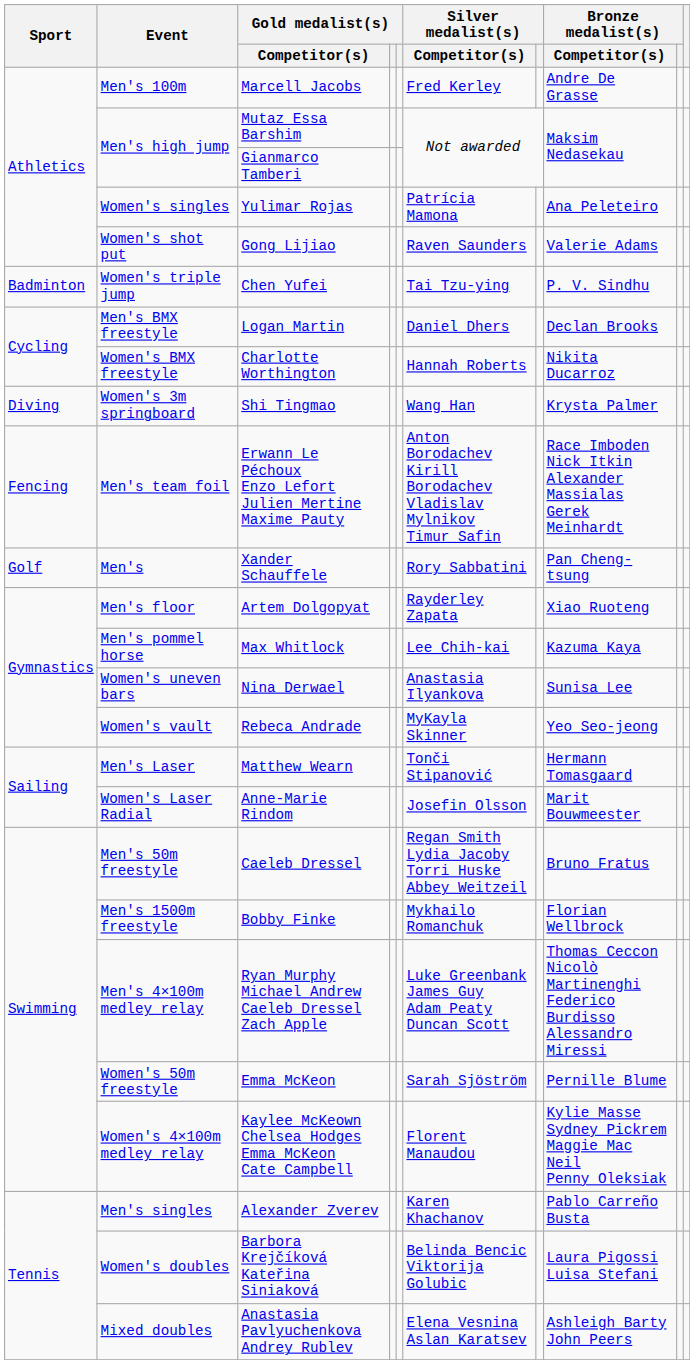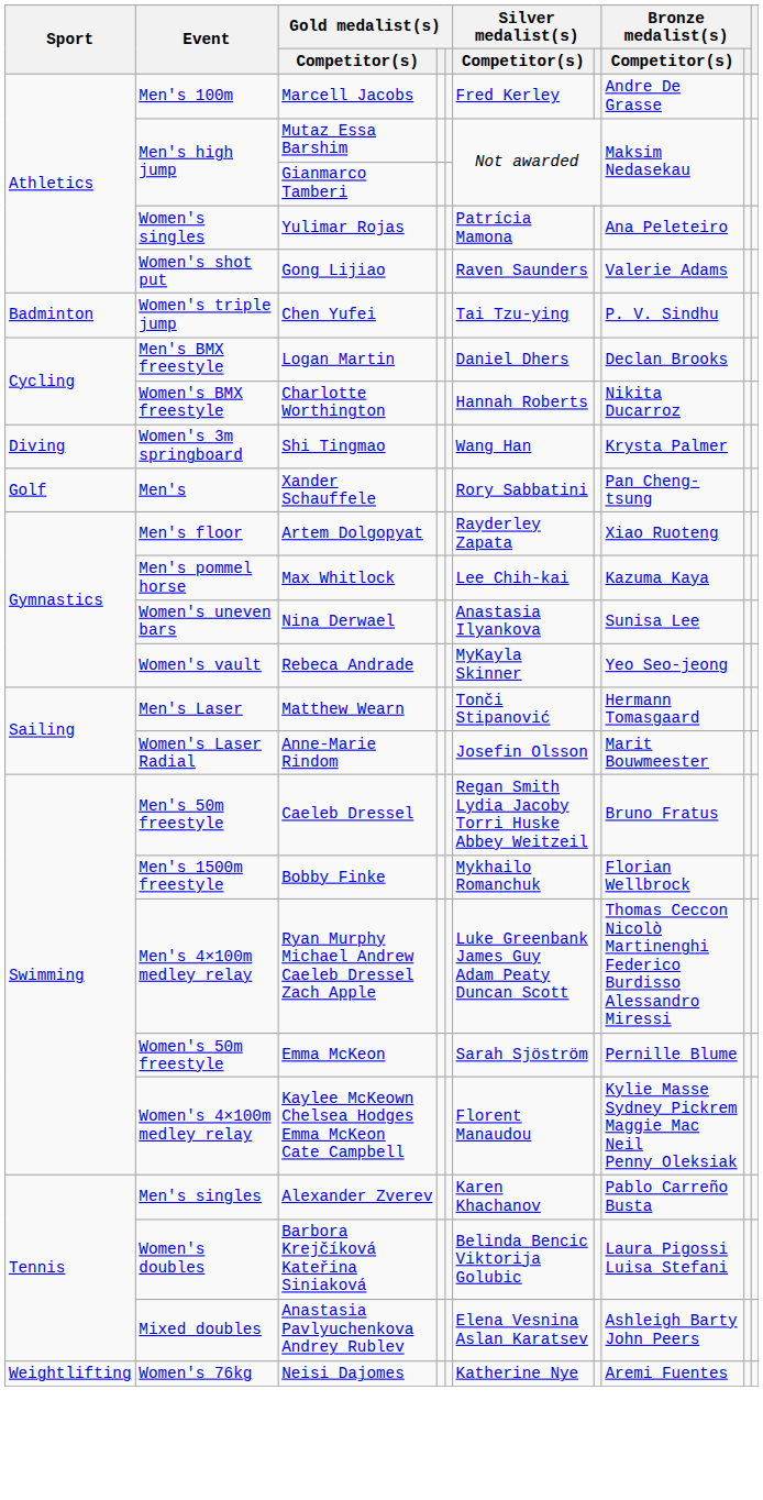 <table class="wikitable" style="width:100%;">
 <tr>
 <th rowspan="2">Sport</th>
 <th rowspan="2">Event</th>
 <th colspan="3">Gold medalist(s)</th>
 <th colspan="2">Silver medalist(s)</th>
 <th colspan="2">Bronze medalist(s)</th>
 <th rowspan="2"></th>
 </tr>
 <tr>
 <th>Competitor(s)</th>
 <th></th>
 <th></th>
 <th>Competitor(s)</th>
 <th></th>
 <th>Competitor(s)</th>
 <th></th>
 </tr>
 <tr>
 <td rowspan="5"><a href='#'>Athletics</a></td>
 <td><a href='#'>Men's 100m</a></td>
 <td><a href='#'>Marcell Jacobs</a></td>
 <td></td>
 <td></td>
 <td><a href='#'>Fred Kerley</a></td>
 <td></td>
 <td><a href='#'>Andre De Grasse</a></td>
 <td></td>
 <td></td>
 </tr>
 <tr>
 <td rowspan="2"><a href='#'>Men's high jump</a></td>
 <td><a href='#'>Mutaz Essa Barshim</a></td>
 <td></td>
 <td></td>
 <td align="center" rowspan="2" colspan="2"><em>Not awarded</em></td>
 <td rowspan="2"><a href='#'>Maksim Nedasekau</a></td>
 <td rowspan="2"></td>
 <td rowspan="2"></td>
 </tr>
 <tr>
 <td><a href='#'>Gianmarco Tamberi</a></td>
 <td></td>
 <td></td>
 </tr>
 <tr>
 <td><a href='#'>Women's singles</a></td>
 <td><a href='#'>Yulimar Rojas</a></td>
 <td></td>
 <td></td>
 <td><a href='#'>Patrícia Mamona</a></td>
 <td></td>
 <td><a href='#'>Ana Peleteiro</a></td>
 <td></td>
 <td></td>
 </tr>
 <tr>
 <td><a href='#'>Women's shot put</a></td>
 <td><a href='#'>Gong Lijiao</a></td>
 <td></td>
 <td></td>
 <td><a href='#'>Raven Saunders</a></td>
 <td></td>
 <td><a href='#'>Valerie Adams</a></td>
 <td></td>
 <td></td>
 </tr>
 <tr>
 <td><a href='#'>Badminton</a></td>
 <td><a href='#'>Women's triple jump</a></td>
 <td><a href='#'>Chen Yufei</a></td>
 <td></td>
 <td></td>
 <td><a href='#'>Tai Tzu-ying</a></td>
 <td></td>
 <td><a href='#'>P. V. Sindhu</a></td>
 <td></td>
 <td></td>
 </tr>
 <tr>
 <td rowspan="2"><a href='#'>Cycling</a></td>
 <td><a href='#'>Men's BMX freestyle</a></td>
 <td><a href='#'>Logan Martin</a></td>
 <td></td>
 <td></td>
 <td><a href='#'>Daniel Dhers</a></td>
 <td></td>
 <td><a href='#'>Declan Brooks</a></td>
 <td></td>
 <td></td>
 </tr>
 <tr>
 <td><a href='#'>Women's BMX freestyle</a></td>
 <td><a href='#'>Charlotte Worthington</a></td>
 <td></td>
 <td></td>
 <td><a href='#'>Hannah Roberts</a></td>
 <td></td>
 <td><a href='#'>Nikita Ducarroz</a></td>
 <td></td>
 <td></td>
 </tr>
 <tr>
 <td><a href='#'>Diving</a></td>
 <td><a href='#'>Women's 3m springboard</a></td>
 <td><a href='#'>Shi Tingmao</a></td>
 <td></td>
 <td></td>
 <td><a href='#'>Wang Han</a></td>
 <td></td>
 <td><a href='#'>Krysta Palmer</a></td>
-<td></td>
-<td></td>
-</tr>
-<tr>
-<td><a href='#'>Fencing</a></td>
-<td><a href='#'>Men's team foil</a></td>
-<td><a href='#'>Erwann Le Péchoux</a><br><a href='#'>Enzo Lefort</a><br><a href='#'>Julien Mertine</a><br><a href='#'>Maxime Pauty</a></td>
-<td></td>
-<td></td>
-<td><a href='#'>Anton Borodachev</a><br><a href='#'>Kirill Borodachev</a><br><a href='#'>Vladislav Mylnikov</a><br><a href='#'>Timur Safin</a></td>
-<td></td>
-<td><a href='#'>Race Imboden</a><br><a href='#'>Nick Itkin</a><br><a href='#'>Alexander Massialas</a><br><a href='#'>Gerek Meinhardt</a></td>
 <td></td>
 <td></td>
 </tr>
 <tr>
 <td><a href='#'>Golf</a></td>
 <td><a href='#'>Men's</a></td>
 <td><a href='#'>Xander Schauffele</a></td>
 <td></td>
 <td></td>
 <td><a href='#'>Rory Sabbatini</a></td>
 <td></td>
 <td><a href='#'>Pan Cheng-tsung</a></td>
 <td></td>
 <td></td>
 </tr>
 <tr>
 <td rowspan="4"><a href='#'>Gymnastics</a></td>
 <td><a href='#'>Men's floor</a></td>
 <td><a href='#'>Artem Dolgopyat</a></td>
 <td></td>
 <td></td>
 <td><a href='#'>Rayderley Zapata</a></td>
 <td></td>
 <td><a href='#'>Xiao Ruoteng</a></td>
 <td></td>
 <td></td>
 </tr>
 <tr>
 <td><a href='#'>Men's pommel horse</a></td>
 <td><a href='#'>Max Whitlock</a></td>
 <td></td>
 <td></td>
 <td><a href='#'>Lee Chih-kai</a></td>
 <td></td>
 <td><a href='#'>Kazuma Kaya</a></td>
 <td></td>
 <td></td>
 </tr>
 <tr>
 <td><a href='#'>Women's uneven bars</a></td>
 <td><a href='#'>Nina Derwael</a></td>
 <td></td>
 <td></td>
 <td><a href='#'>Anastasia Ilyankova</a></td>
 <td></td>
 <td><a href='#'>Sunisa Lee</a></td>
 <td></td>
 <td></td>
 </tr>
 <tr>
 <td><a href='#'>Women's vault</a></td>
 <td><a href='#'>Rebeca Andrade</a></td>
 <td></td>
 <td></td>
 <td><a href='#'>MyKayla Skinner</a></td>
 <td></td>
 <td><a href='#'>Yeo Seo-jeong</a></td>
 <td></td>
 <td></td>
 </tr>
 <tr>
 <td rowspan="2"><a href='#'>Sailing</a></td>
 <td><a href='#'>Men's Laser</a></td>
 <td><a href='#'>Matthew Wearn</a></td>
 <td></td>
 <td></td>
 <td><a href='#'>Tonči Stipanović</a></td>
 <td></td>
 <td><a href='#'>Hermann Tomasgaard</a></td>
 <td></td>
 <td></td>
 </tr>
 <tr>
 <td><a href='#'>Women's Laser Radial</a></td>
 <td><a href='#'>Anne-Marie Rindom</a></td>
 <td></td>
 <td></td>
 <td><a href='#'>Josefin Olsson</a></td>
 <td></td>
 <td><a href='#'>Marit Bouwmeester</a></td>
 <td></td>
 <td></td>
 </tr>
 <tr>
 <td rowspan="5"><a href='#'>Swimming</a></td>
 <td><a href='#'>Men's 50m freestyle</a></td>
 <td><a href='#'>Caeleb Dressel</a></td>
 <td></td>
 <td></td>
 <td><a href='#'>Regan Smith</a><br><a href='#'>Lydia Jacoby</a><br><a href='#'>Torri Huske</a><br><a href='#'>Abbey Weitzeil</a></td>
 <td></td>
 <td><a href='#'>Bruno Fratus</a></td>
 <td></td>
 <td></td>
 </tr>
 <tr>
 <td><a href='#'>Men's 1500m freestyle</a></td>
 <td><a href='#'>Bobby Finke</a></td>
 <td></td>
 <td></td>
 <td><a href='#'>Mykhailo Romanchuk</a></td>
 <td></td>
 <td><a href='#'>Florian Wellbrock</a></td>
 <td></td>
 <td></td>
 </tr>
 <tr>
 <td><a href='#'>Men's 4×100m medley relay</a></td>
 <td><a href='#'>Ryan Murphy</a><br><a href='#'>Michael Andrew</a><br><a href='#'>Caeleb Dressel</a><br><a href='#'>Zach Apple</a></td>
 <td></td>
 <td></td>
 <td><a href='#'>Luke Greenbank</a><br><a href='#'>James Guy</a><br><a href='#'>Adam Peaty</a><br><a href='#'>Duncan Scott</a></td>
 <td></td>
 <td><a href='#'>Thomas Ceccon</a><br><a href='#'>Nicolò Martinenghi</a><br><a href='#'>Federico Burdisso</a><br><a href='#'>Alessandro Miressi</a></td>
 <td></td>
 <td></td>
 </tr>
 <tr>
 <td><a href='#'>Women's 50m freestyle</a></td>
 <td><a href='#'>Emma McKeon</a></td>
 <td></td>
 <td></td>
 <td><a href='#'>Sarah Sjöström</a></td>
 <td></td>
 <td><a href='#'>Pernille Blume</a></td>
 <td></td>
 <td></td>
 </tr>
 <tr>
 <td><a href='#'>Women's 4×100m medley relay</a></td>
 <td><a href='#'>Kaylee McKeown</a><br><a href='#'>Chelsea Hodges</a><br><a href='#'>Emma McKeon</a><br><a href='#'>Cate Campbell</a></td>
 <td></td>
 <td></td>
 <td><a href='#'>Florent Manaudou</a></td>
 <td></td>
 <td><a href='#'>Kylie Masse</a><br><a href='#'>Sydney Pickrem</a><br><a href='#'>Maggie Mac Neil</a><br><a href='#'>Penny Oleksiak</a></td>
 <td></td>
 <td></td>
 </tr>
 <tr>
 <td rowspan="3"><a href='#'>Tennis</a></td>
 <td><a href='#'>Men's singles</a></td>
 <td><a href='#'>Alexander Zverev</a></td>
 <td></td>
 <td></td>
 <td><a href='#'>Karen Khachanov</a></td>
 <td></td>
 <td><a href='#'>Pablo Carreño Busta</a></td>
 <td></td>
 <td></td>
 </tr>
 <tr>
 <td><a href='#'>Women's doubles</a></td>
 <td><a href='#'>Barbora Krejčíková</a><br><a href='#'>Kateřina Siniaková</a></td>
 <td></td>
 <td></td>
 <td><a href='#'>Belinda Bencic</a><br><a href='#'>Viktorija Golubic</a></td>
 <td></td>
 <td><a href='#'>Laura Pigossi</a><br><a href='#'>Luisa Stefani</a></td>
 <td></td>
 <td></td>
 </tr>
 <tr>
 <td><a href='#'>Mixed doubles</a></td>
 <td><a href='#'>Anastasia Pavlyuchenkova</a><br><a href='#'>Andrey Rublev</a></td>
 <td></td>
 <td></td>
 <td><a href='#'>Elena Vesnina</a><br><a href='#'>Aslan Karatsev</a></td>
 <td></td>
 <td><a href='#'>Ashleigh Barty</a> <br> <a href='#'>John Peers</a></td>
 <td></td>
 <td></td>
 </tr>
+<tr>
+<td><a href='#'>Weightlifting</a></td>
+<td><a href='#'>Women's 76kg</a></td>
+<td><a href='#'>Neisi Dajomes</a></td>
+<td></td>
+<td></td>
+<td><a href='#'>Katherine Nye</a></td>
+<td></td>
+<td><a href='#'>Aremi Fuentes</a></td>
+<td></td>
+<td></td>
+</tr>
 </table>
